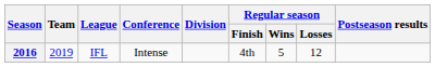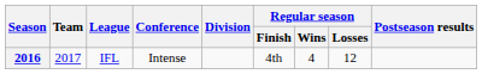 <table class="wikitable" style="text-align:center; font-size: 95%;">
 <tr>
 <th rowspan="2"><a href='#'>Season</a></th>
 <th rowspan="2">Team</th>
 <th rowspan="2"><a href='#'>League</a></th>
 <th rowspan="2"><a href='#'>Conference</a></th>
 <th rowspan="2"><a href='#'>Division</a></th>
 <th colspan="3"><a href='#'>Regular season</a></th>
 <th rowspan="2"><a href='#'>Postseason</a> results</th>
 </tr>
 <tr>
 <th>Finish</th>
 <th>Wins</th>
 <th>Losses</th>
 </tr>
 <tr>
 <th><a href='#'>2016</a></th>
-<td><a href='#'>2019</a></td>
+<td><a href='#'>2017</a></td>
 <td><a href='#'>IFL</a></td>
 <td>Intense</td>
 <td></td>
 <td>4th</td>
-<td>5</td>
+<td>4</td>
 <td>12</td>
 <td></td>
 </tr>
 </table>
